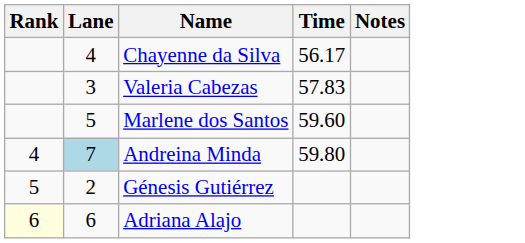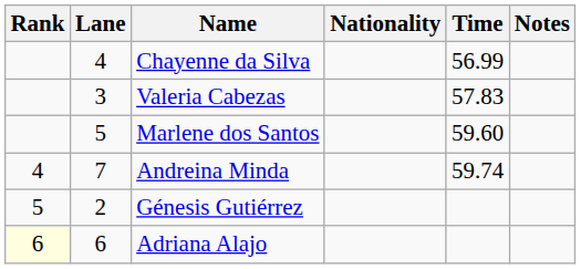 <table class="wikitable sortable" style="text-align:center">
 <tr>
 <th>Rank</th>
 <th>Lane</th>
 <th>Name</th>
+<th>Nationality</th>
 <th>Time</th>
 <th>Notes</th>
 </tr>
 <tr>
 <td></td>
 <td>4</td>
 <td align=left><a href='#'>Chayenne da Silva</a></td>
-<td>56.17</td>
+<td align=left></td>
+<td>56.99</td>
 <td></td>
 </tr>
 <tr>
 <td></td>
 <td>3</td>
 <td align=left><a href='#'>Valeria Cabezas</a></td>
+<td align=left></td>
 <td>57.83</td>
 <td></td>
 </tr>
 <tr>
 <td></td>
 <td>5</td>
 <td align=left><a href='#'>Marlene dos Santos</a></td>
+<td align=left></td>
 <td>59.60</td>
 <td></td>
 </tr>
 <tr>
 <td>4</td>
-<td style="background: lightblue;">7</td>
+<td>7</td>
 <td align=left><a href='#'>Andreina Minda</a></td>
-<td>59.80</td>
+<td align=left></td>
+<td>59.74</td>
 <td></td>
 </tr>
 <tr>
 <td>5</td>
 <td>2</td>
 <td align=left><a href='#'>Génesis Gutiérrez</a></td>
+<td align=left></td>
 <td></td>
 <td></td>
 </tr>
 <tr>
 <td style="background: lightyellow;">6</td>
 <td>6</td>
 <td align=left><a href='#'>Adriana Alajo</a></td>
+<td align=left></td>
 <td></td>
 <td></td>
 </tr>
 </table>
